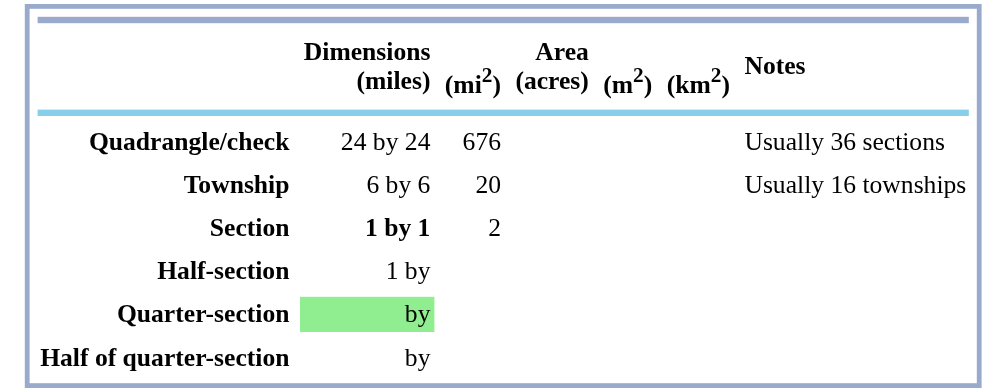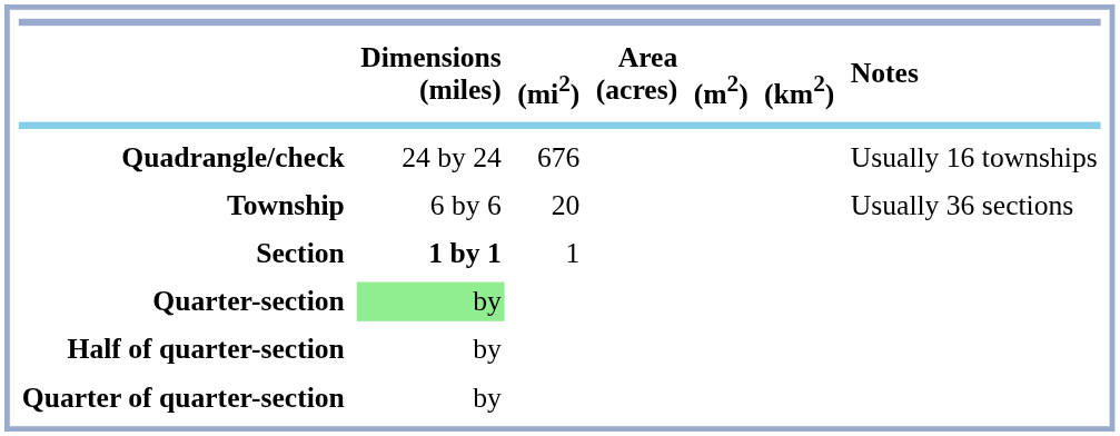 <table cellpadding="2" cellspacing="5" style="margin:3px; border:3px solid #99aacc; margin:auto;">
 <tr>
 <th bgcolor="#99aacc" colspan="7"></th>
 </tr>
 <tr>
 <th></th>
 <th align="right">Dimensions<br>(miles)</th>
 <th align="right"><br>(mi<sup>2</sup>)</th>
 <th align="right">Area<br>(acres)</th>
 <th align="right"><br>(m<sup>2</sup>)</th>
 <th align="right"><br>(km<sup>2</sup>)</th>
 <th align="left">Notes</th>
 </tr>
 <tr>
 <th bgcolor="#87ceeb" colspan="7"></th>
 </tr>
 <tr valign="top">
 <th align="right">Quadrangle/check</th>
 <td align="right">24 by 24</td>
 <td align="right">676</td>
 <td align="right"></td>
 <td></td>
 <td align="right"></td>
-<td>Usually 36 sections</td>
+<td>Usually 16 townships</td>
 </tr>
 <tr valign="top">
 <th align="right">Township</th>
 <td align="right">6 by 6</td>
 <td align="right">20</td>
 <td align="right"></td>
 <td></td>
 <td align="right"></td>
-<td>Usually 16 townships</td>
+<td>Usually 36 sections</td>
 </tr>
 <tr valign="top">
 <th align="right">Section</th>
 <td align="right"><strong>1 by 1</strong></td>
-<td align="right">2</td>
+<td align="right">1</td>
 <td align="right"></td>
 <td></td>
 <td align="right"></td>
-</tr>
-<tr valign="top">
-<th align="right">Half-section</th>
-<td align="right">1 by </td>
-<td align="right"></td>
-<td align="right"></td>
-<td align="right"></td>
-<td align="right"></td>
-<td></td>
 </tr>
 <tr valign="top">
 <th align="right">Quarter-section</th>
 <td align="right" style="background: lightgreen;"> by </td>
 <td align="right"></td>
 <td align="right"></td>
 <td align="right"></td>
 <td></td>
 </tr>
 <tr valign="top">
 <th align="right">Half of quarter-section</th>
 <td align="right"> by </td>
 <td align="right"></td>
 <td align="right"></td>
 <td align="right"></td>
 </tr>
+<tr valign="top">
+<th align="right">Quarter of quarter-section</th>
+<td align="right"> by </td>
+<td align="right"></td>
+<td align="right"></td>
+<td align="right"></td>
+<td></td>
+<td></td>
+</tr>
 </table>
